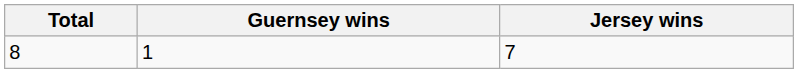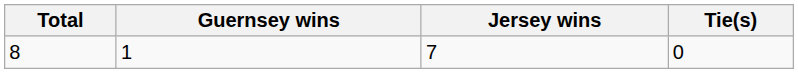 <table class="wikitable" style="width:50%;">
 <tr style="background:#efefef;">
 <th>Total</th>
 <th>Guernsey wins</th>
 <th>Jersey wins</th>
+<th>Tie(s)</th>
 </tr>
 <tr>
 <td>8</td>
 <td>1</td>
 <td>7</td>
+<td>0</td>
 </tr>
 </table>
